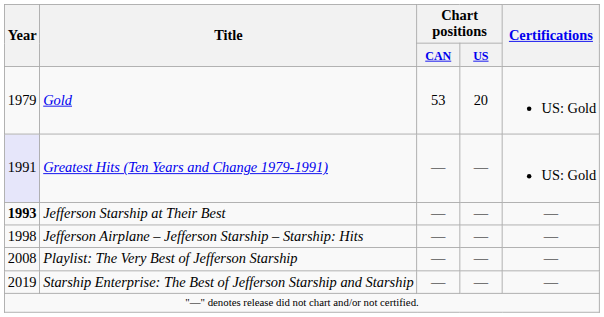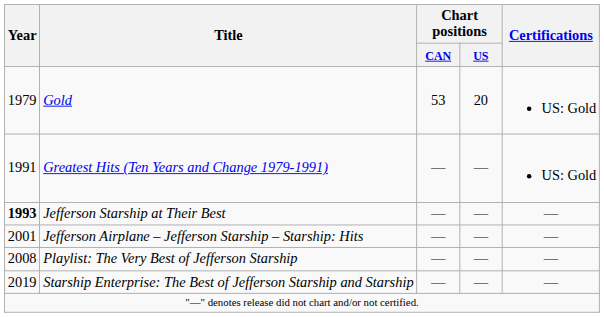 <table class="wikitable">
 <tr>
 <th rowspan="2">Year</th>
 <th rowspan="2">Title</th>
 <th colspan="2">Chart positions</th>
 <th rowspan="2"><a href='#'>Certifications</a></th>
 </tr>
 <tr>
 <th style="width:40px;"><small><a href='#'>CAN</a></small><br></th>
 <th style="width:40px;"><small><a href='#'>US</a></small><br></th>
 </tr>
 <tr>
 <td>1979</td>
 <td><em><a href='#'>Gold</a></em></td>
 <td align="center">53</td>
 <td align="center">20</td>
 <td><br><ul><li>US: Gold</li></ul></td>
 </tr>
 <tr>
-<td style="background: lavender;">1991</td>
+<td>1991</td>
 <td><em><a href='#'>Greatest Hits (Ten Years and Change 1979-1991)</a></em></td>
 <td align="center">—</td>
 <td align="center">—</td>
 <td><br><ul><li>US: Gold</li></ul></td>
 </tr>
 <tr>
 <td><strong>1993</strong></td>
 <td><em>Jefferson Starship at Their Best</em></td>
 <td align="center">—</td>
 <td align="center">—</td>
 <td align="center">—</td>
 </tr>
 <tr>
-<td>1998</td>
+<td>2001</td>
 <td><em>Jefferson Airplane – Jefferson Starship – Starship: Hits</em></td>
 <td align="center">—</td>
 <td align="center">—</td>
 <td align="center">—</td>
 </tr>
 <tr>
 <td>2008</td>
 <td><em>Playlist: The Very Best of Jefferson Starship</em></td>
 <td align="center">—</td>
 <td align="center">—</td>
 <td align="center">—</td>
 </tr>
 <tr>
 <td>2019</td>
 <td><em>Starship Enterprise:  The Best of Jefferson Starship and Starship</em></td>
 <td align="center">—</td>
 <td align="center">—</td>
 <td align="center">—</td>
 </tr>
 <tr>
 <td align="center" colspan="25" style="font-size: 9pt">"—" denotes release did not chart and/or not certified.</td>
 </tr>
 </table>
